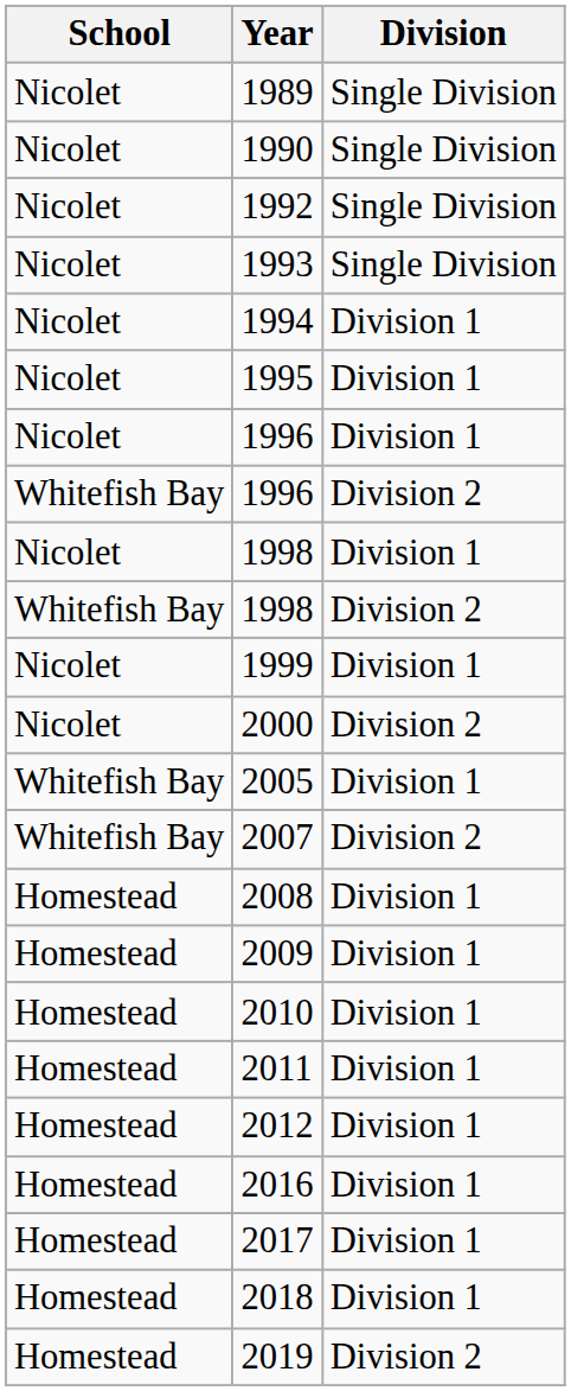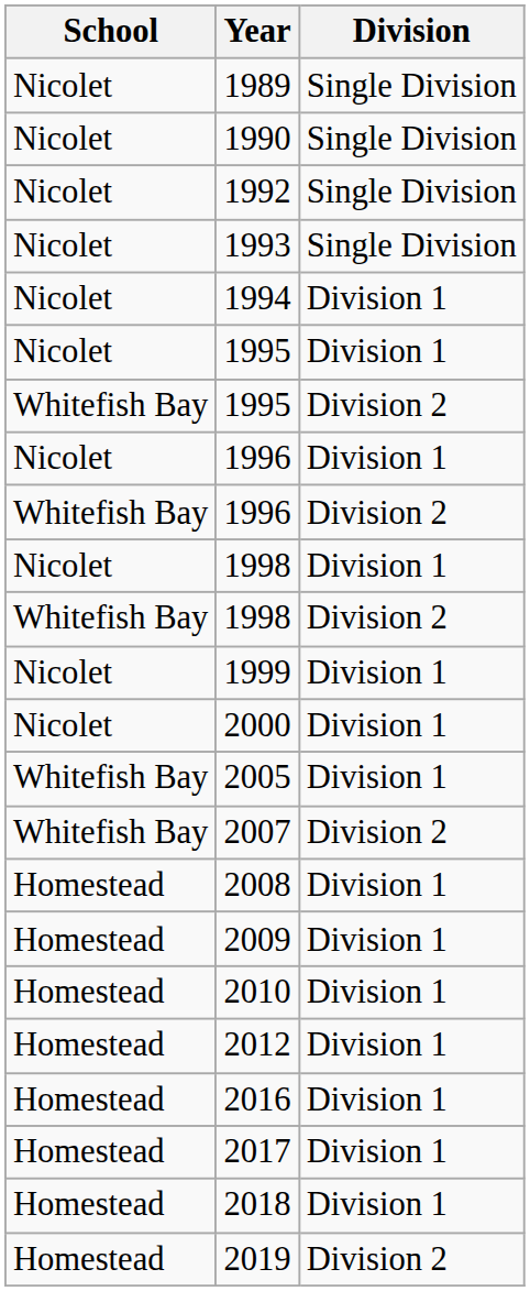 <table class="wikitable">
 <tr>
 <th>School</th>
 <th>Year</th>
 <th>Division</th>
 </tr>
 <tr>
 <td>Nicolet</td>
 <td>1989</td>
 <td>Single Division</td>
 </tr>
 <tr>
 <td>Nicolet</td>
 <td>1990</td>
 <td>Single Division</td>
 </tr>
 <tr>
 <td>Nicolet</td>
 <td>1992</td>
 <td>Single Division</td>
 </tr>
 <tr>
 <td>Nicolet</td>
 <td>1993</td>
 <td>Single Division</td>
 </tr>
 <tr>
 <td>Nicolet</td>
 <td>1994</td>
 <td>Division 1</td>
 </tr>
 <tr>
 <td>Nicolet</td>
 <td>1995</td>
 <td>Division 1</td>
 </tr>
 <tr>
+<td>Whitefish Bay</td>
+<td>1995</td>
+<td>Division 2</td>
+</tr>
+<tr>
 <td>Nicolet</td>
 <td>1996</td>
 <td>Division 1</td>
 </tr>
 <tr>
 <td>Whitefish Bay</td>
 <td>1996</td>
 <td>Division 2</td>
 </tr>
 <tr>
 <td>Nicolet</td>
 <td>1998</td>
 <td>Division 1</td>
 </tr>
 <tr>
 <td>Whitefish Bay</td>
 <td>1998</td>
 <td>Division 2</td>
 </tr>
 <tr>
 <td>Nicolet</td>
 <td>1999</td>
 <td>Division 1</td>
 </tr>
 <tr>
 <td>Nicolet</td>
 <td>2000</td>
-<td>Division 2</td>
+<td>Division 1</td>
 </tr>
 <tr>
 <td>Whitefish Bay</td>
 <td>2005</td>
 <td>Division 1</td>
 </tr>
 <tr>
 <td>Whitefish Bay</td>
 <td>2007</td>
 <td>Division 2</td>
 </tr>
 <tr>
 <td>Homestead</td>
 <td>2008</td>
 <td>Division 1</td>
 </tr>
 <tr>
 <td>Homestead</td>
 <td>2009</td>
 <td>Division 1</td>
 </tr>
 <tr>
 <td>Homestead</td>
 <td>2010</td>
 <td>Division 1</td>
 </tr>
 <tr>
 <td>Homestead</td>
-<td>2011</td>
-<td>Division 1</td>
-</tr>
-<tr>
-<td>Homestead</td>
 <td>2012</td>
 <td>Division 1</td>
 </tr>
 <tr>
 <td>Homestead</td>
 <td>2016</td>
 <td>Division 1</td>
 </tr>
 <tr>
 <td>Homestead</td>
 <td>2017</td>
 <td>Division 1</td>
 </tr>
 <tr>
 <td>Homestead</td>
 <td>2018</td>
 <td>Division 1</td>
 </tr>
 <tr>
 <td>Homestead</td>
 <td>2019</td>
 <td>Division 2</td>
 </tr>
 </table>
